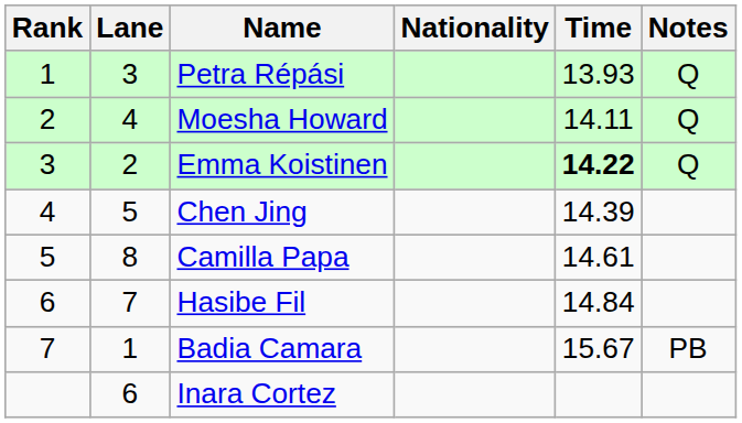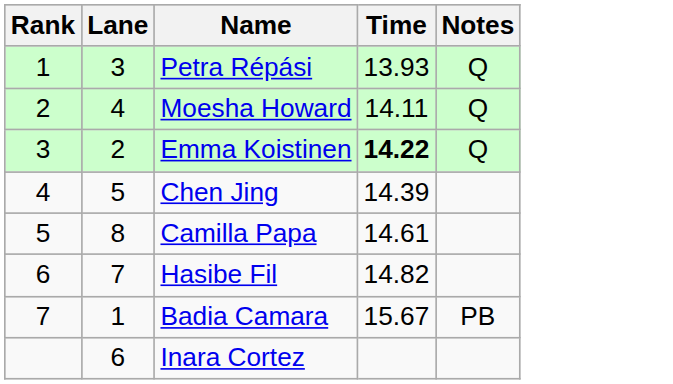 <table class="wikitable sortable" style="text-align:center">
 <tr>
 <th>Rank</th>
 <th>Lane</th>
 <th>Name</th>
-<th>Nationality</th>
 <th>Time</th>
 <th>Notes</th>
 </tr>
 <tr bgcolor=ccffcc>
 <td>1</td>
 <td>3</td>
 <td align=left><a href='#'>Petra Répási</a></td>
-<td align=left></td>
 <td>13.93</td>
 <td>Q</td>
 </tr>
 <tr bgcolor=ccffcc>
 <td>2</td>
 <td>4</td>
 <td align=left><a href='#'>Moesha Howard</a></td>
-<td align=left></td>
 <td>14.11</td>
 <td>Q</td>
 </tr>
 <tr bgcolor=ccffcc>
 <td>3</td>
 <td>2</td>
 <td align=left><a href='#'>Emma Koistinen</a></td>
-<td align=left></td>
 <td><strong>14.22</strong></td>
 <td>Q</td>
 </tr>
 <tr>
 <td>4</td>
 <td>5</td>
 <td align=left><a href='#'>Chen Jing</a></td>
-<td align=left></td>
 <td>14.39</td>
 <td></td>
 </tr>
 <tr>
 <td>5</td>
 <td>8</td>
 <td align=left><a href='#'>Camilla Papa</a></td>
-<td align=left></td>
 <td>14.61</td>
 <td></td>
 </tr>
 <tr>
 <td>6</td>
 <td>7</td>
 <td align=left><a href='#'>Hasibe Fil</a></td>
-<td align=left></td>
-<td>14.84</td>
+<td>14.82</td>
 <td></td>
 </tr>
 <tr>
 <td>7</td>
 <td>1</td>
 <td align=left><a href='#'>Badia Camara</a></td>
-<td align=left></td>
 <td>15.67</td>
 <td>PB</td>
 </tr>
 <tr>
 <td></td>
 <td>6</td>
 <td align=left><a href='#'>Inara Cortez</a></td>
-<td align=left></td>
 <td></td>
 <td></td>
 </tr>
 </table>
